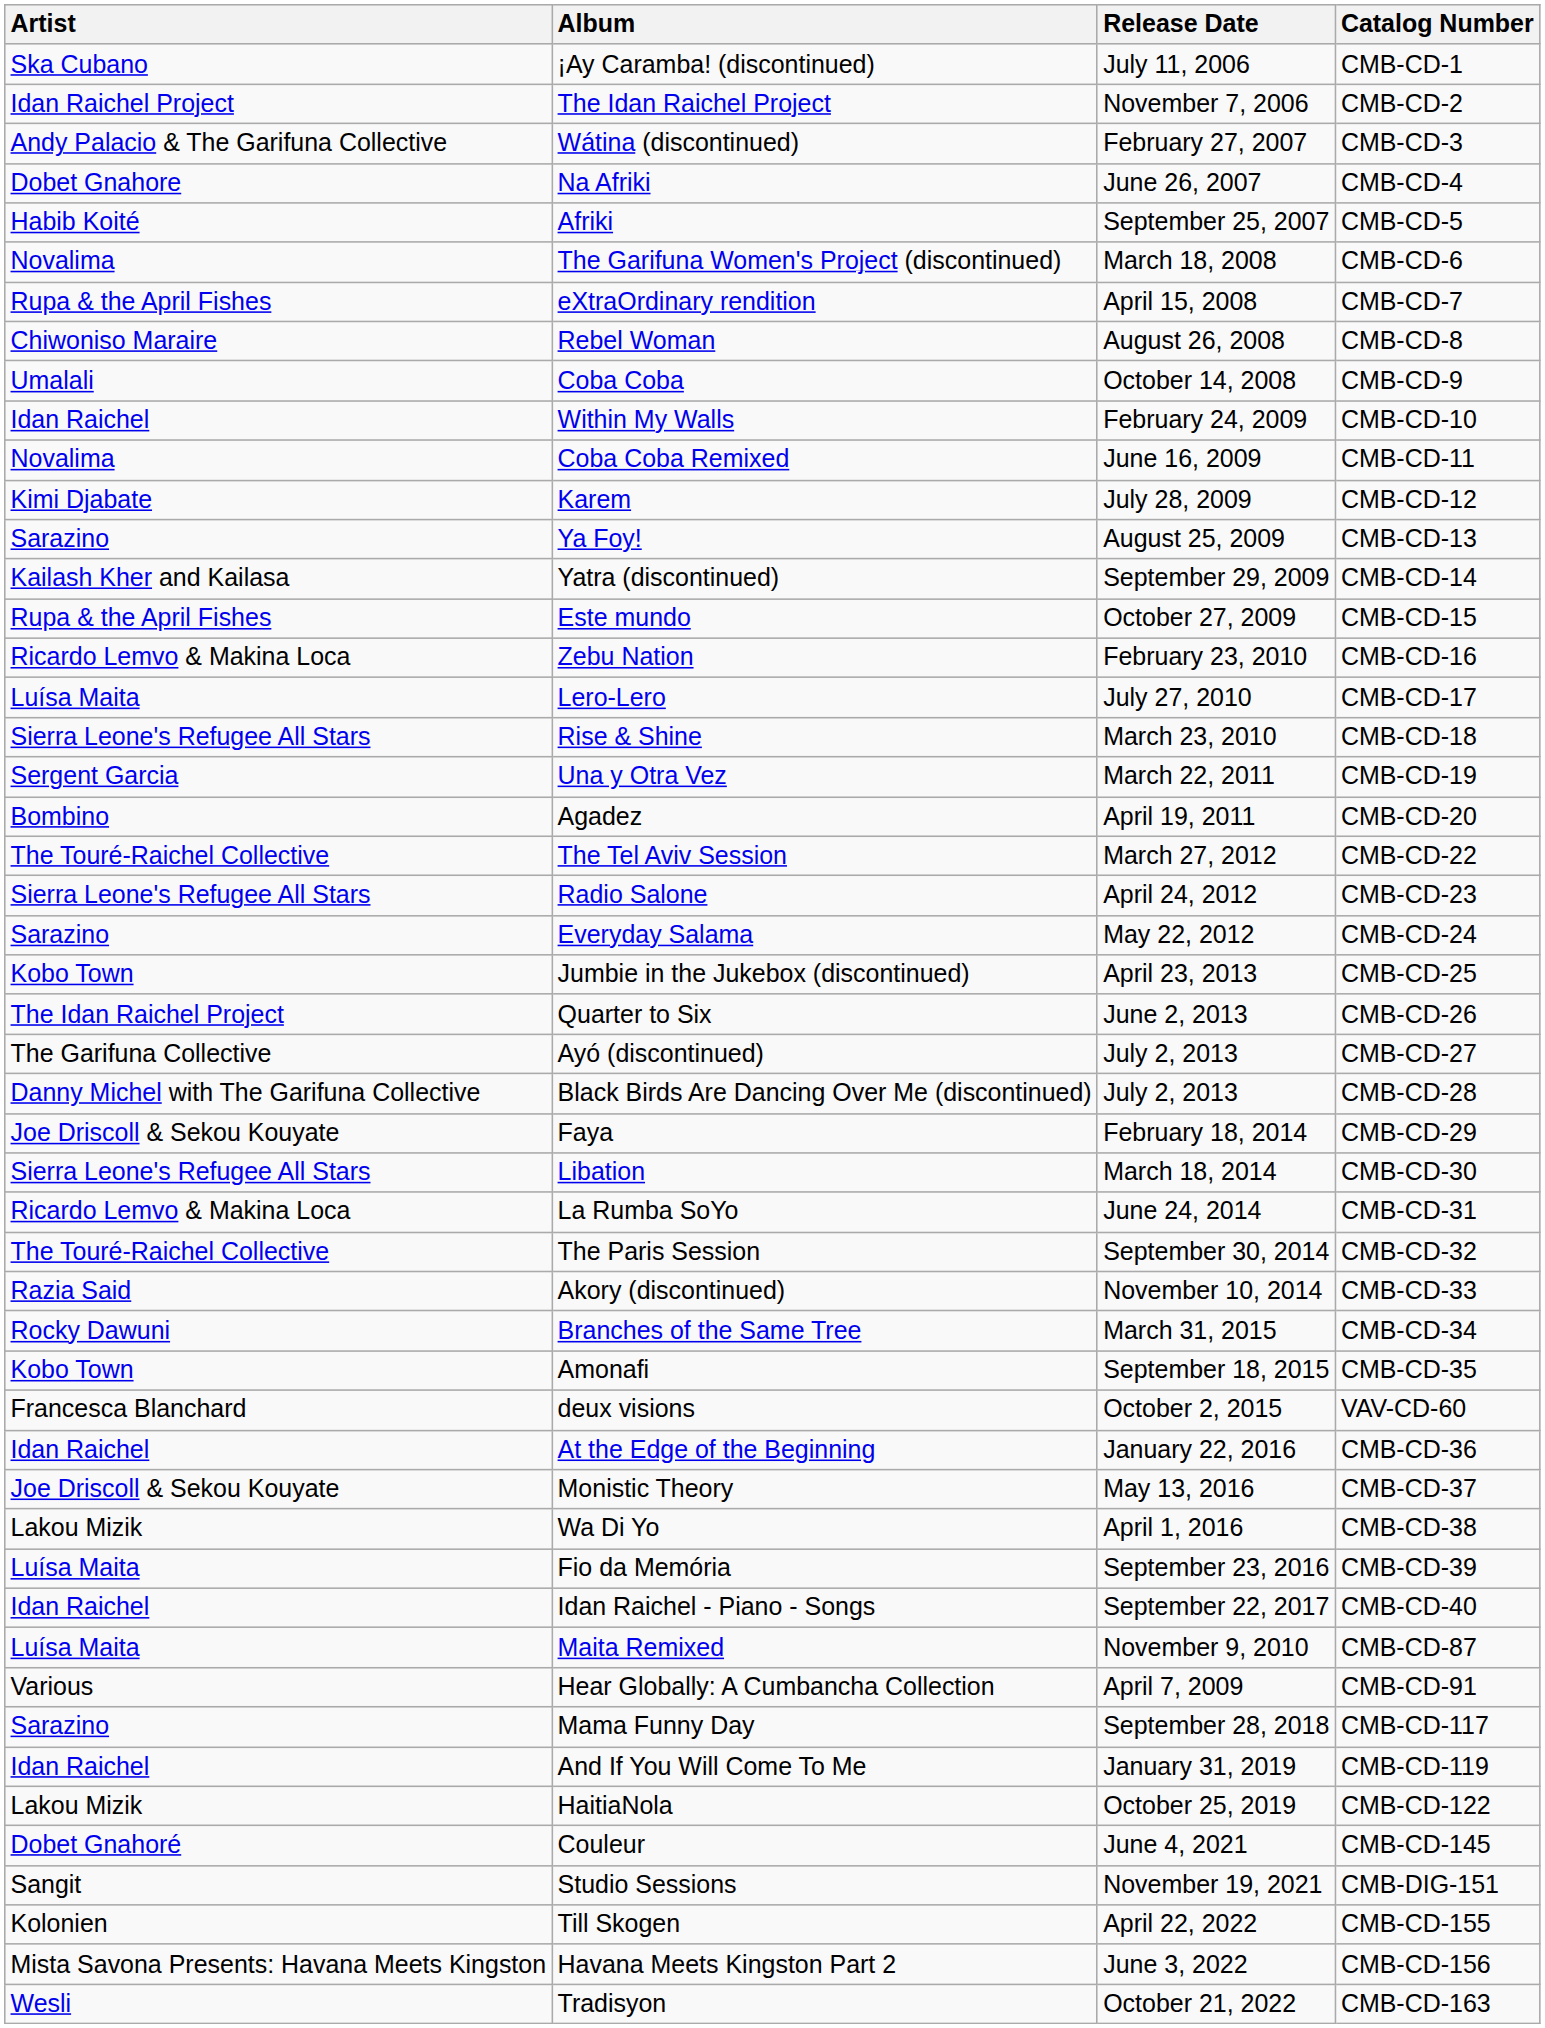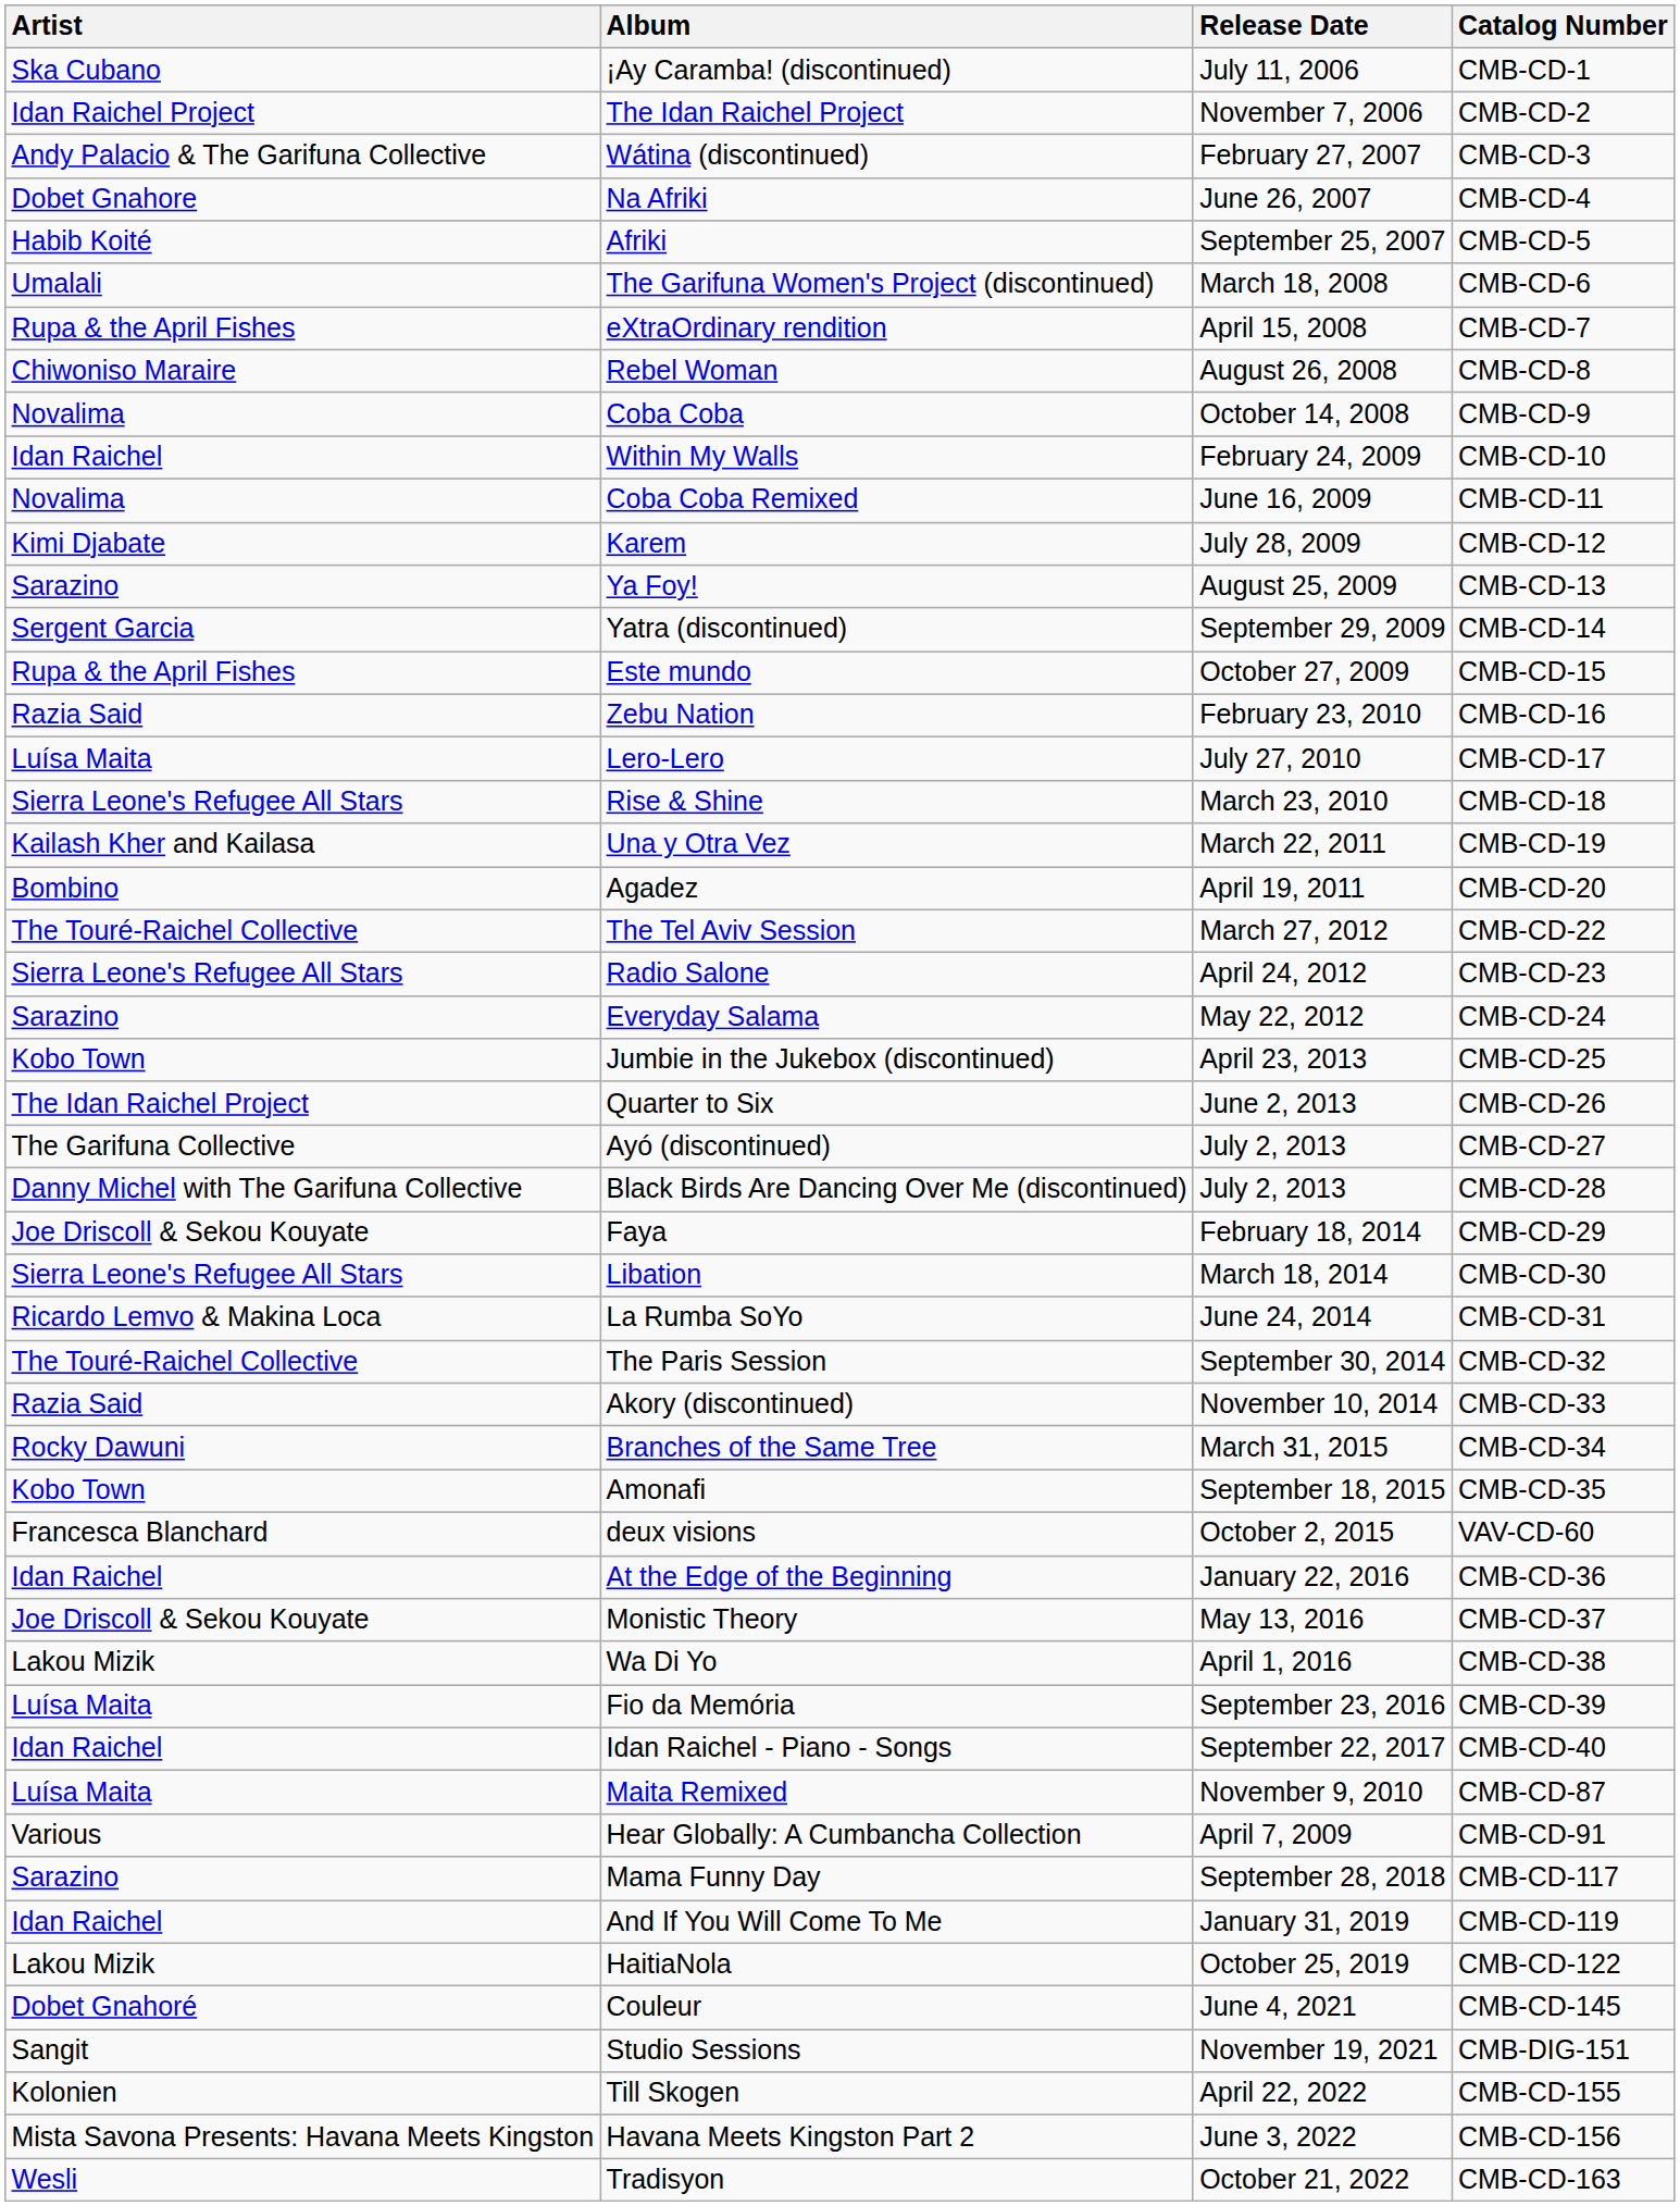 <table class="wikitable">
 <tr>
 <th style="text-align:left; vertical-align:top;">Artist</th>
 <th style="text-align:left; vertical-align:top;">Album</th>
 <th style="text-align:left; vertical-align:top;">Release Date</th>
 <th style="text-align:left; vertical-align:top;">Catalog Number</th>
 </tr>
 <tr style="text-align:left; vertical-align:top;">
 <td><a href='#'>Ska Cubano</a></td>
 <td>¡Ay Caramba! (discontinued)</td>
 <td>July 11, 2006</td>
 <td>CMB-CD-1</td>
 </tr>
 <tr>
 <td style="text-align:left; vertical-align:top;"><a href='#'>Idan Raichel Project</a></td>
 <td style="text-align:left; vertical-align:top;"><a href='#'>The Idan Raichel Project</a></td>
 <td style="text-align:left; vertical-align:top;">November 7, 2006</td>
 <td style="text-align:left; vertical-align:top;">CMB-CD-2</td>
 </tr>
 <tr style="text-align:left; vertical-align:top;">
 <td><a href='#'>Andy Palacio</a> & The Garifuna Collective</td>
 <td><a href='#'>Wátina</a> (discontinued)</td>
 <td>February 27, 2007</td>
 <td>CMB-CD-3</td>
 </tr>
 <tr style="text-align:left; vertical-align:top;">
 <td><a href='#'>Dobet Gnahore</a></td>
 <td><a href='#'>Na Afriki</a></td>
 <td>June 26, 2007</td>
 <td>CMB-CD-4</td>
 </tr>
 <tr style="text-align:left; vertical-align:top;">
 <td><a href='#'>Habib Koité</a></td>
 <td><a href='#'>Afriki</a></td>
 <td>September 25, 2007</td>
 <td>CMB-CD-5</td>
 </tr>
 <tr style="text-align:left; vertical-align:top;">
-<td><a href='#'>Novalima</a></td>
+<td><a href='#'>Umalali</a></td>
 <td><a href='#'>The Garifuna Women's Project</a> (discontinued)</td>
 <td>March 18, 2008</td>
 <td>CMB-CD-6</td>
 </tr>
 <tr style="text-align:left; vertical-align:top;">
 <td><a href='#'>Rupa & the April Fishes</a></td>
 <td><a href='#'>eXtraOrdinary rendition</a></td>
 <td>April 15, 2008</td>
 <td>CMB-CD-7</td>
 </tr>
 <tr style="text-align:left; vertical-align:top;">
 <td><a href='#'>Chiwoniso Maraire</a></td>
 <td><a href='#'>Rebel Woman</a></td>
 <td>August 26, 2008</td>
 <td>CMB-CD-8</td>
 </tr>
 <tr style="text-align:left; vertical-align:top;">
-<td><a href='#'>Umalali</a></td>
+<td><a href='#'>Novalima</a></td>
 <td><a href='#'>Coba Coba</a></td>
 <td>October 14, 2008</td>
 <td>CMB-CD-9</td>
 </tr>
 <tr style="text-align:left; vertical-align:top;">
 <td><a href='#'>Idan Raichel</a></td>
 <td><a href='#'>Within My Walls</a></td>
 <td>February 24, 2009</td>
 <td>CMB-CD-10</td>
 </tr>
 <tr style="text-align:left; vertical-align:top;">
 <td><a href='#'>Novalima</a></td>
 <td><a href='#'>Coba Coba Remixed</a></td>
 <td>June 16, 2009</td>
 <td>CMB-CD-11</td>
 </tr>
 <tr>
 <td style="text-align:left; vertical-align:top;"><a href='#'>Kimi Djabate</a></td>
 <td style="text-align:left; vertical-align:top;"><a href='#'>Karem</a></td>
 <td style="text-align:left; vertical-align:top;">July 28, 2009</td>
 <td style="text-align:left; vertical-align:top;">CMB-CD-12</td>
 </tr>
 <tr style="text-align:left; vertical-align:top;">
 <td><a href='#'>Sarazino</a></td>
 <td><a href='#'>Ya Foy!</a></td>
 <td>August 25, 2009</td>
 <td>CMB-CD-13</td>
 </tr>
 <tr style="text-align:left; vertical-align:top;">
-<td><a href='#'>Kailash Kher</a> and Kailasa</td>
+<td><a href='#'>Sergent Garcia</a></td>
 <td>Yatra (discontinued)</td>
 <td>September 29, 2009</td>
 <td>CMB-CD-14</td>
 </tr>
 <tr style="text-align:left; vertical-align:top;">
 <td><a href='#'>Rupa & the April Fishes</a></td>
 <td><a href='#'>Este mundo</a></td>
 <td>October 27, 2009</td>
 <td>CMB-CD-15</td>
 </tr>
 <tr>
-<td><a href='#'>Ricardo Lemvo</a> & Makina Loca</td>
+<td style="text-align:left; vertical-align:top;"><a href='#'>Razia Said</a></td>
 <td style="text-align:left; vertical-align:top;"><a href='#'>Zebu Nation</a></td>
 <td style="text-align:left; vertical-align:top;">February 23, 2010</td>
 <td style="text-align:left; vertical-align:top;">CMB-CD-16</td>
 </tr>
 <tr style="text-align:left; vertical-align:top;">
 <td><a href='#'>Luísa Maita</a></td>
 <td><a href='#'>Lero-Lero</a></td>
 <td>July 27, 2010</td>
 <td>CMB-CD-17</td>
 </tr>
 <tr>
 <td style="text-align:left; vertical-align:top;"><a href='#'>Sierra Leone's Refugee All Stars</a></td>
 <td style="text-align:left; vertical-align:top;"><a href='#'>Rise & Shine</a></td>
 <td style="text-align:left; vertical-align:top;">March 23, 2010</td>
 <td style="text-align:left; vertical-align:top;">CMB-CD-18</td>
 </tr>
 <tr style="text-align:left; vertical-align:top;">
-<td><a href='#'>Sergent Garcia</a></td>
+<td><a href='#'>Kailash Kher</a> and Kailasa</td>
 <td><a href='#'>Una y Otra Vez</a></td>
 <td>March 22, 2011</td>
 <td>CMB-CD-19</td>
 </tr>
 <tr style="text-align:left; vertical-align:top;">
 <td><a href='#'>Bombino</a></td>
 <td>Agadez</td>
 <td>April 19, 2011</td>
 <td>CMB-CD-20</td>
 </tr>
 <tr style="text-align:left; vertical-align:top;">
 <td><a href='#'>The Touré-Raichel Collective</a></td>
 <td><a href='#'>The Tel Aviv Session</a></td>
 <td>March 27, 2012</td>
 <td>CMB-CD-22</td>
 </tr>
 <tr style="text-align:left; vertical-align:top;">
 <td><a href='#'>Sierra Leone's Refugee All Stars</a></td>
 <td><a href='#'>Radio Salone</a></td>
 <td>April 24, 2012</td>
 <td>CMB-CD-23</td>
 </tr>
 <tr style="text-align:left; vertical-align:top;">
 <td><a href='#'>Sarazino</a></td>
 <td><a href='#'>Everyday Salama</a></td>
 <td>May 22, 2012</td>
 <td>CMB-CD-24</td>
 </tr>
 <tr>
 <td><a href='#'>Kobo Town</a></td>
 <td>Jumbie in the Jukebox (discontinued)</td>
 <td>April 23, 2013</td>
 <td>CMB-CD-25</td>
 </tr>
 <tr>
 <td><a href='#'>The Idan Raichel Project</a></td>
 <td>Quarter to Six</td>
 <td>June 2, 2013</td>
 <td>CMB-CD-26</td>
 </tr>
 <tr>
 <td>The Garifuna Collective</td>
 <td>Ayó (discontinued)</td>
 <td>July 2, 2013</td>
 <td>CMB-CD-27</td>
 </tr>
 <tr>
 <td><a href='#'>Danny Michel</a> with The Garifuna Collective</td>
 <td>Black Birds Are Dancing Over Me (discontinued)</td>
 <td>July 2, 2013</td>
 <td>CMB-CD-28</td>
 </tr>
 <tr>
 <td><a href='#'>Joe Driscoll</a> & Sekou Kouyate</td>
 <td>Faya</td>
 <td>February 18, 2014</td>
 <td>CMB-CD-29</td>
 </tr>
 <tr>
 <td><a href='#'>Sierra Leone's Refugee All Stars</a></td>
 <td><a href='#'>Libation</a></td>
 <td>March 18, 2014</td>
 <td>CMB-CD-30</td>
 </tr>
 <tr>
 <td><a href='#'>Ricardo Lemvo</a> & Makina Loca</td>
 <td>La Rumba SoYo</td>
 <td>June 24, 2014</td>
 <td>CMB-CD-31</td>
 </tr>
 <tr>
 <td><a href='#'>The Touré-Raichel Collective</a></td>
 <td>The Paris Session</td>
 <td>September 30, 2014</td>
 <td>CMB-CD-32</td>
 </tr>
 <tr>
 <td><a href='#'>Razia Said</a></td>
 <td>Akory (discontinued)</td>
 <td>November 10, 2014</td>
 <td>CMB-CD-33</td>
 </tr>
 <tr>
 <td><a href='#'>Rocky Dawuni</a></td>
 <td><a href='#'>Branches of the Same Tree</a></td>
 <td>March 31, 2015</td>
 <td>CMB-CD-34</td>
 </tr>
 <tr>
 <td><a href='#'>Kobo Town</a></td>
 <td>Amonafi</td>
 <td>September 18, 2015</td>
 <td>CMB-CD-35</td>
 </tr>
 <tr>
 <td>Francesca Blanchard</td>
 <td>deux visions</td>
 <td>October 2, 2015</td>
 <td>VAV-CD-60</td>
 </tr>
 <tr>
 <td><a href='#'>Idan Raichel</a></td>
 <td><a href='#'>At the Edge of the Beginning</a></td>
 <td>January 22, 2016</td>
 <td>CMB-CD-36</td>
 </tr>
 <tr>
 <td><a href='#'>Joe Driscoll</a> & Sekou Kouyate</td>
 <td>Monistic Theory</td>
 <td>May 13, 2016</td>
 <td>CMB-CD-37</td>
 </tr>
 <tr>
 <td>Lakou Mizik</td>
 <td>Wa Di Yo</td>
 <td>April 1, 2016</td>
 <td>CMB-CD-38</td>
 </tr>
 <tr>
 <td><a href='#'>Luísa Maita</a></td>
 <td>Fio da Memória</td>
 <td>September 23, 2016</td>
 <td>CMB-CD-39</td>
 </tr>
 <tr>
 <td><a href='#'>Idan Raichel</a></td>
 <td>Idan Raichel - Piano - Songs</td>
 <td>September 22, 2017</td>
 <td>CMB-CD-40</td>
 </tr>
 <tr style="text-align:left; vertical-align:top;">
 <td><a href='#'>Luísa Maita</a></td>
 <td><a href='#'>Maita Remixed</a></td>
 <td>November 9, 2010</td>
 <td>CMB-CD-87</td>
 </tr>
 <tr>
 <td>Various</td>
 <td>Hear Globally: A Cumbancha Collection</td>
 <td>April 7, 2009</td>
 <td>CMB-CD-91</td>
 </tr>
 <tr>
 <td><a href='#'>Sarazino</a></td>
 <td>Mama Funny Day</td>
 <td>September 28, 2018</td>
 <td>CMB-CD-117</td>
 </tr>
 <tr>
 <td><a href='#'>Idan Raichel</a></td>
 <td>And If You Will Come To Me</td>
 <td>January 31, 2019</td>
 <td>CMB-CD-119</td>
 </tr>
 <tr>
 <td>Lakou Mizik</td>
 <td>HaitiaNola</td>
 <td>October 25, 2019</td>
 <td>CMB-CD-122</td>
 </tr>
 <tr>
 <td><a href='#'>Dobet Gnahoré</a></td>
 <td>Couleur</td>
 <td>June 4, 2021</td>
 <td>CMB-CD-145</td>
 </tr>
 <tr>
 <td>Sangit</td>
 <td>Studio Sessions</td>
 <td>November 19, 2021</td>
 <td>CMB-DIG-151</td>
 </tr>
 <tr>
 <td>Kolonien</td>
 <td>Till Skogen</td>
 <td>April 22, 2022</td>
 <td>CMB-CD-155</td>
 </tr>
 <tr>
 <td>Mista Savona Presents: Havana Meets Kingston</td>
 <td>Havana Meets Kingston Part 2</td>
 <td>June 3, 2022</td>
 <td>CMB-CD-156</td>
 </tr>
 <tr>
 <td><a href='#'>Wesli</a></td>
 <td>Tradisyon</td>
 <td>October 21, 2022</td>
 <td>CMB-CD-163</td>
 </tr>
 </table>
